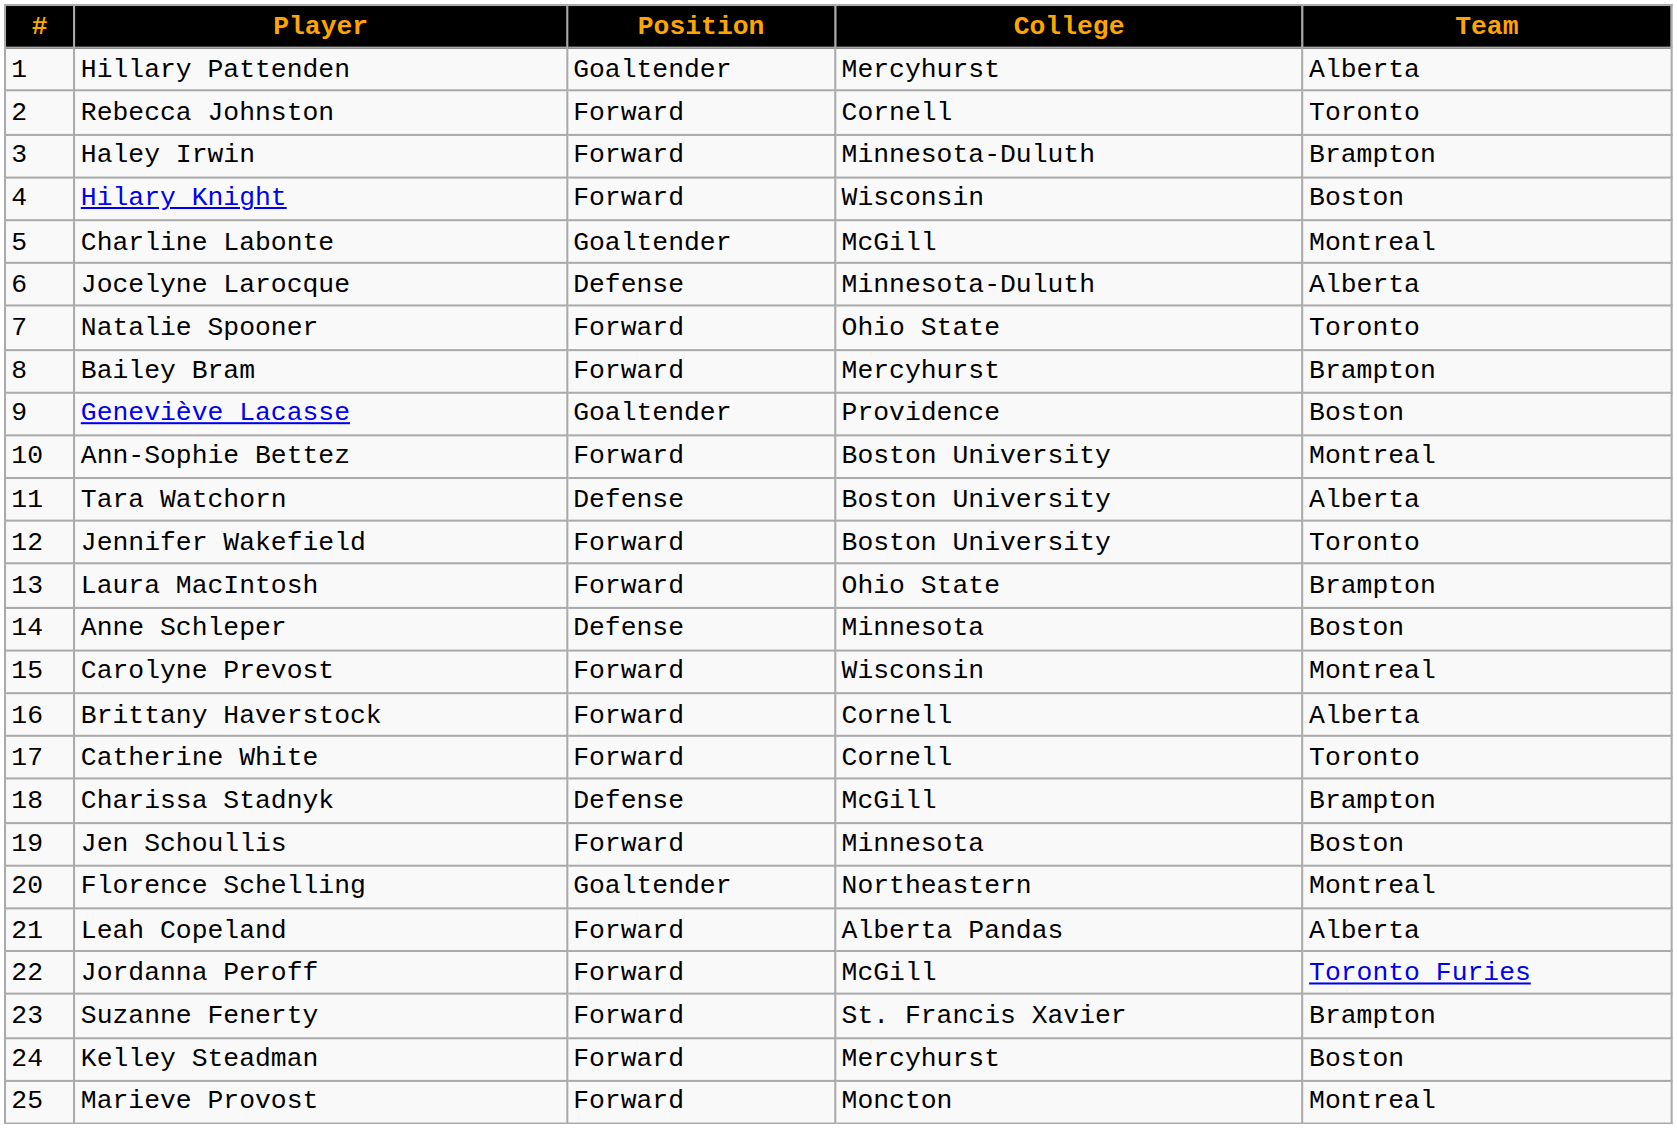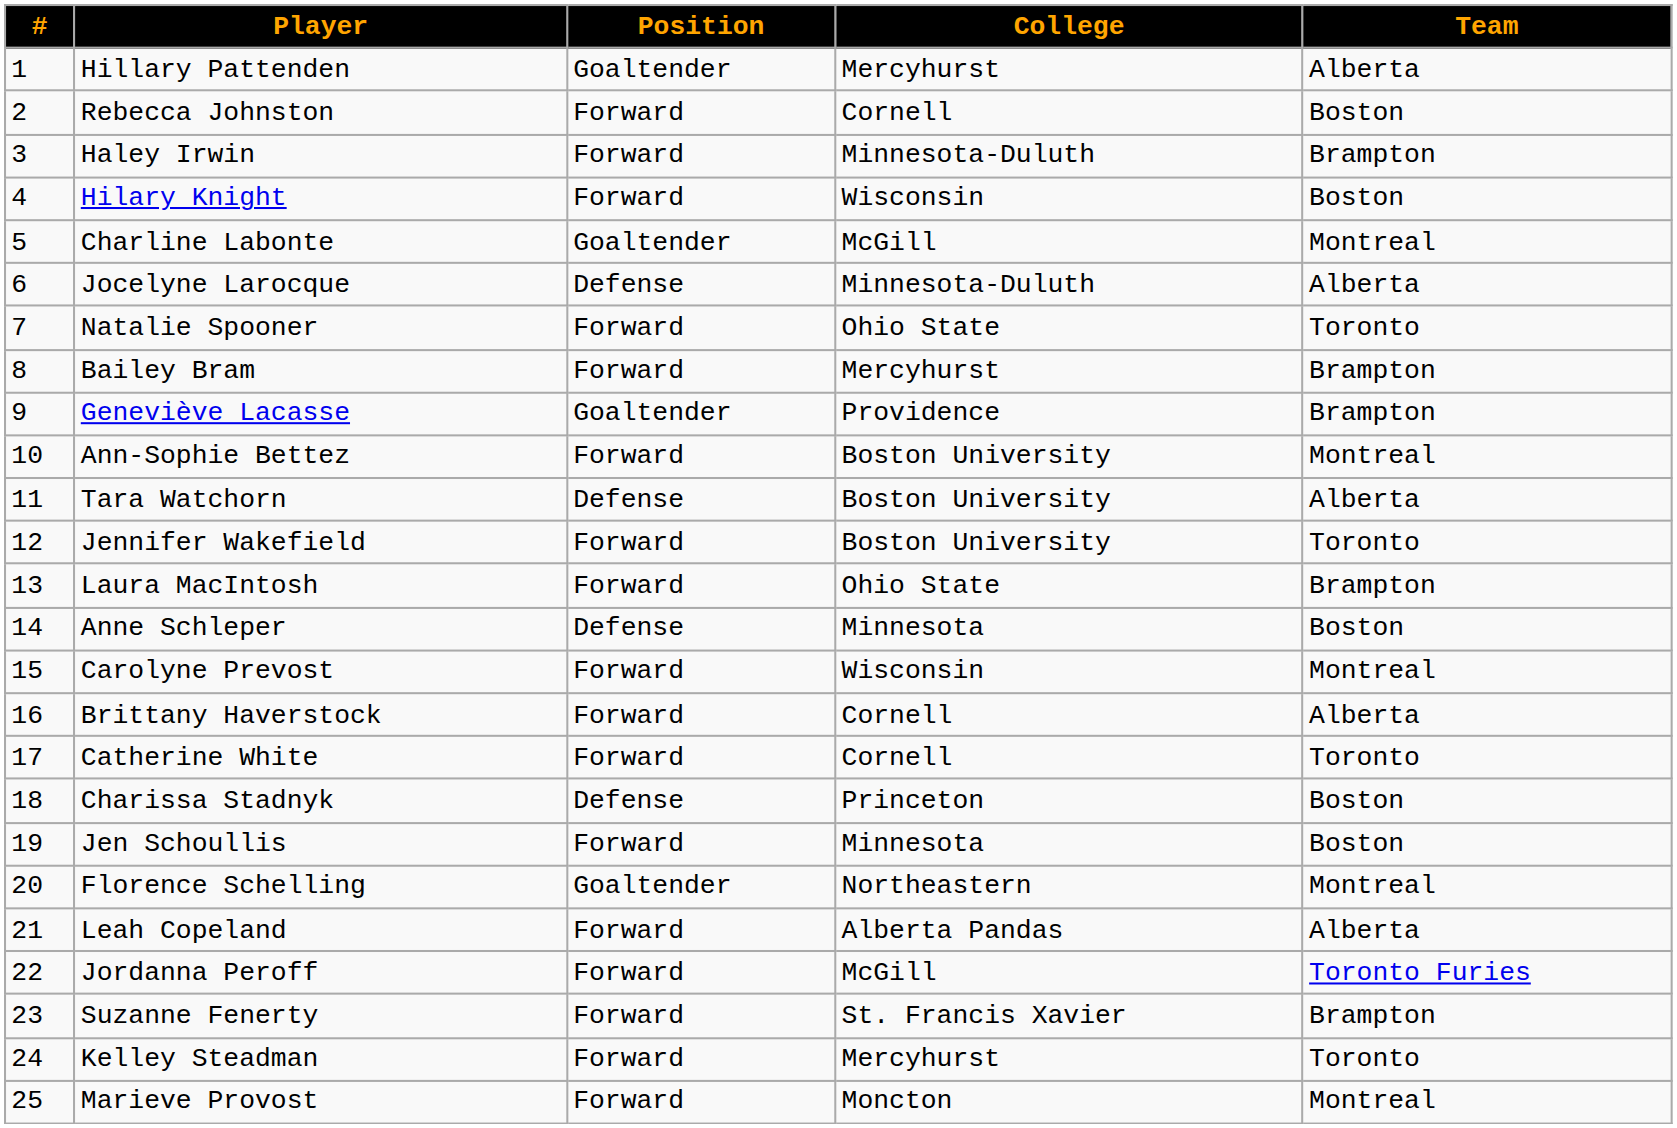 <table class="wikitable" width="65%">
 <tr align="center"  style="background:black;color:orange;">
 <td><strong>#</strong></td>
 <td><strong>Player</strong></td>
 <td><strong>Position</strong></td>
 <td><strong>College</strong></td>
 <td><strong>Team</strong></td>
 </tr>
 <tr>
 <td>1</td>
 <td>Hillary Pattenden</td>
 <td>Goaltender</td>
 <td>Mercyhurst</td>
 <td>Alberta</td>
 </tr>
 <tr>
 <td>2</td>
 <td>Rebecca Johnston</td>
 <td>Forward</td>
 <td>Cornell</td>
-<td>Toronto</td>
+<td>Boston</td>
 </tr>
 <tr>
 <td>3</td>
 <td>Haley Irwin</td>
 <td>Forward</td>
 <td>Minnesota-Duluth</td>
 <td>Brampton</td>
 </tr>
 <tr>
 <td>4</td>
 <td><a href='#'>Hilary Knight</a></td>
 <td>Forward</td>
 <td>Wisconsin</td>
 <td>Boston</td>
 </tr>
 <tr>
 <td>5</td>
 <td>Charline Labonte</td>
 <td>Goaltender</td>
 <td>McGill</td>
 <td>Montreal</td>
 </tr>
 <tr>
 <td>6</td>
 <td>Jocelyne Larocque</td>
 <td>Defense</td>
 <td>Minnesota-Duluth</td>
 <td>Alberta</td>
 </tr>
 <tr>
 <td>7</td>
 <td>Natalie Spooner</td>
 <td>Forward</td>
 <td>Ohio State</td>
 <td>Toronto</td>
 </tr>
 <tr>
 <td>8</td>
 <td>Bailey Bram</td>
 <td>Forward</td>
 <td>Mercyhurst</td>
 <td>Brampton</td>
 </tr>
 <tr>
 <td>9</td>
 <td><a href='#'>Geneviève Lacasse</a></td>
 <td>Goaltender</td>
 <td>Providence</td>
-<td>Boston</td>
+<td>Brampton</td>
 </tr>
 <tr>
 <td>10</td>
 <td>Ann-Sophie Bettez</td>
 <td>Forward</td>
 <td>Boston University</td>
 <td>Montreal</td>
 </tr>
 <tr>
 <td>11</td>
 <td>Tara Watchorn</td>
 <td>Defense</td>
 <td>Boston University</td>
 <td>Alberta</td>
 </tr>
 <tr>
 <td>12</td>
 <td>Jennifer Wakefield</td>
 <td>Forward</td>
 <td>Boston University</td>
 <td>Toronto</td>
 </tr>
 <tr>
 <td>13</td>
 <td>Laura MacIntosh</td>
 <td>Forward</td>
 <td>Ohio State</td>
 <td>Brampton</td>
 </tr>
 <tr>
 <td>14</td>
 <td>Anne Schleper</td>
 <td>Defense</td>
 <td>Minnesota</td>
 <td>Boston</td>
 </tr>
 <tr>
 <td>15</td>
 <td>Carolyne Prevost</td>
 <td>Forward</td>
 <td>Wisconsin</td>
 <td>Montreal</td>
 </tr>
 <tr>
 <td>16</td>
 <td>Brittany Haverstock</td>
 <td>Forward</td>
 <td>Cornell</td>
 <td>Alberta</td>
 </tr>
 <tr>
 <td>17</td>
 <td>Catherine White</td>
 <td>Forward</td>
 <td>Cornell</td>
 <td>Toronto</td>
 </tr>
 <tr>
 <td>18</td>
 <td>Charissa Stadnyk</td>
 <td>Defense</td>
-<td>McGill</td>
-<td>Brampton</td>
+<td>Princeton</td>
+<td>Boston</td>
 </tr>
 <tr>
 <td>19</td>
 <td>Jen Schoullis</td>
 <td>Forward</td>
 <td>Minnesota</td>
 <td>Boston</td>
 </tr>
 <tr>
 <td>20</td>
 <td>Florence Schelling</td>
 <td>Goaltender</td>
 <td>Northeastern</td>
 <td>Montreal</td>
 </tr>
 <tr>
 <td>21</td>
 <td>Leah Copeland</td>
 <td>Forward</td>
 <td>Alberta Pandas</td>
 <td>Alberta</td>
 </tr>
 <tr>
 <td>22</td>
 <td>Jordanna Peroff</td>
 <td>Forward</td>
 <td>McGill</td>
 <td><a href='#'>Toronto Furies</a></td>
 </tr>
 <tr>
 <td>23</td>
 <td>Suzanne Fenerty</td>
 <td>Forward</td>
 <td>St. Francis Xavier</td>
 <td>Brampton</td>
 </tr>
 <tr>
 <td>24</td>
 <td>Kelley Steadman</td>
 <td>Forward</td>
 <td>Mercyhurst</td>
-<td>Boston</td>
+<td>Toronto</td>
 </tr>
 <tr>
 <td>25</td>
 <td>Marieve Provost</td>
 <td>Forward</td>
 <td>Moncton</td>
 <td>Montreal</td>
 </tr>
 </table>
